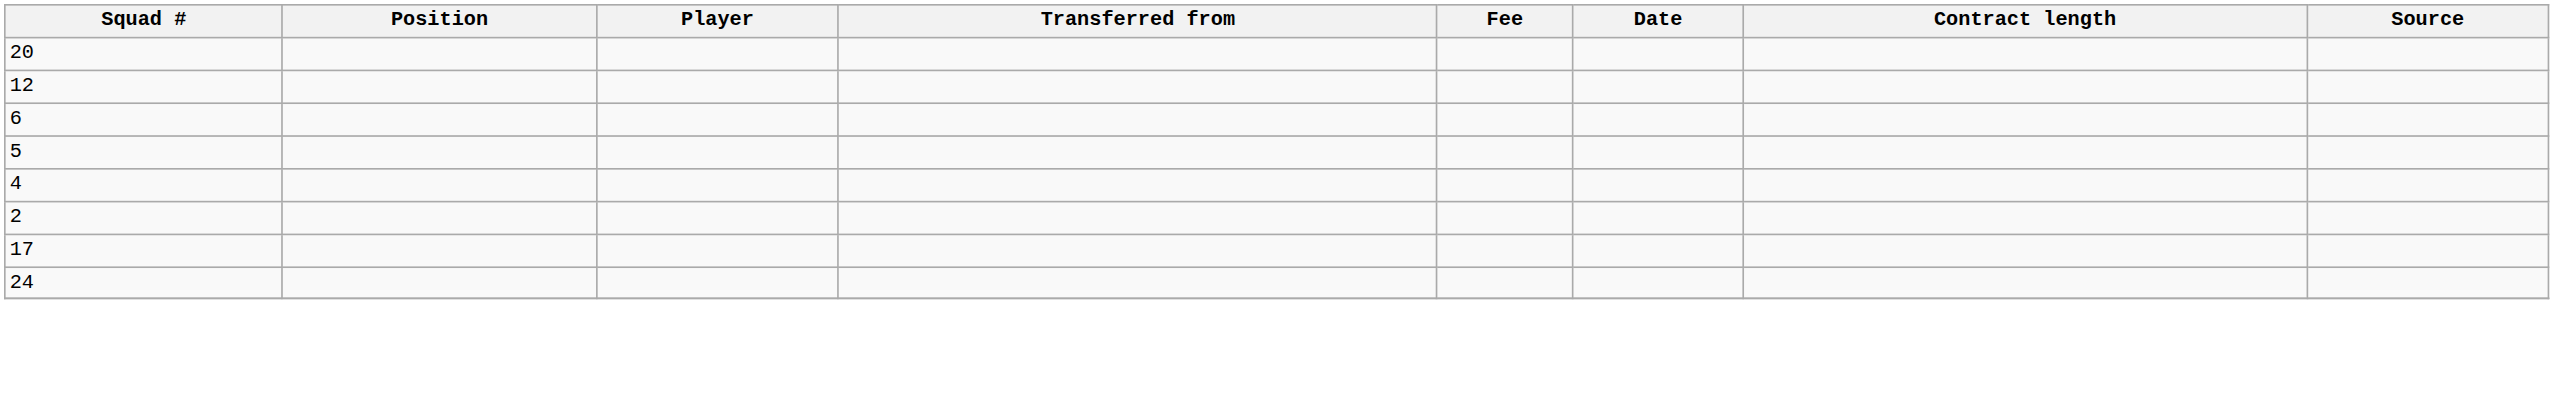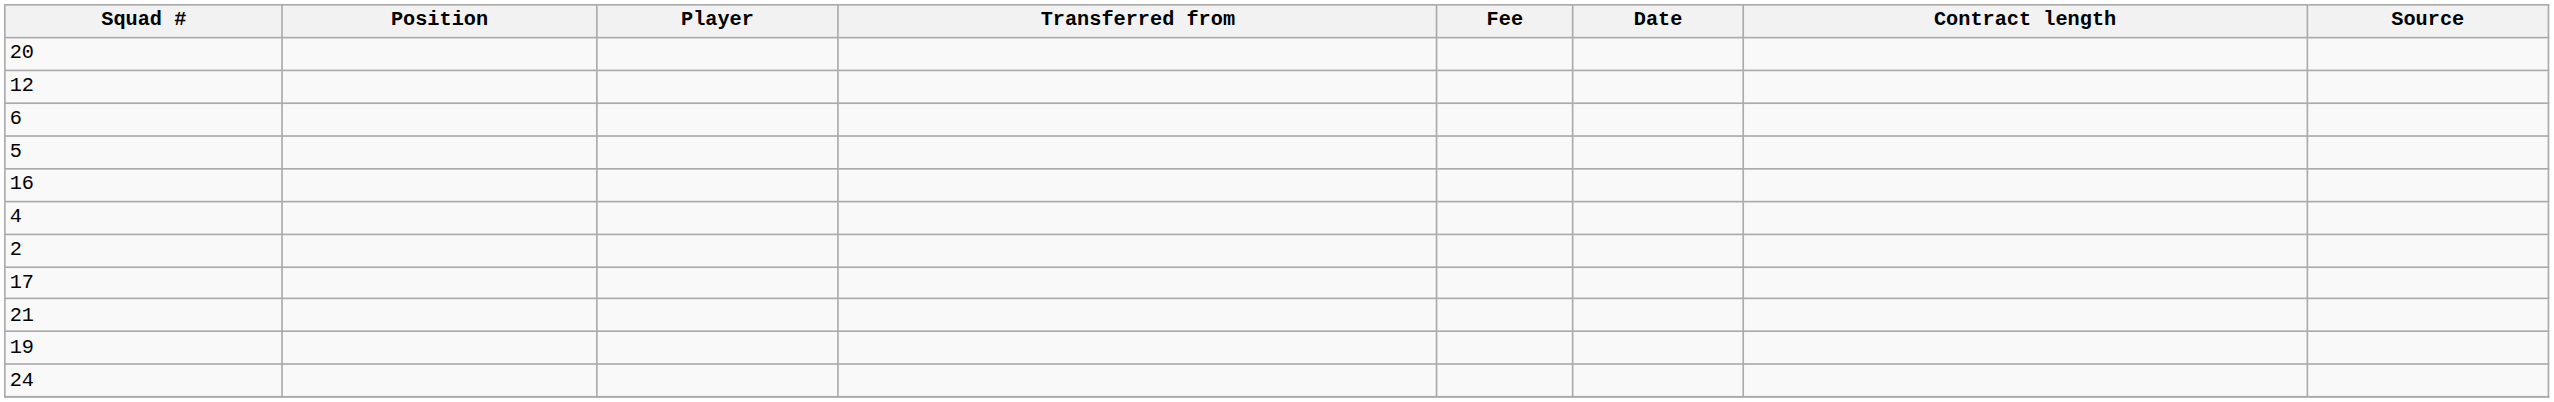 <table width=98% class="wikitable sortable" style="text-align:center; font-size:95%; text-align:left">
 <tr>
 <th>Squad #</th>
 <th>Position</th>
 <th>Player</th>
 <th>Transferred from</th>
 <th>Fee</th>
 <th>Date</th>
 <th>Contract length</th>
 <th>Source</th>
 </tr>
 <tr>
 <td>20</td>
 <td></td>
 <td></td>
 <td></td>
 <td></td>
 <td></td>
 <td></td>
 <td></td>
 </tr>
 <tr>
 <td>12</td>
 <td></td>
 <td></td>
 <td></td>
 <td></td>
 <td></td>
 <td></td>
 <td></td>
 </tr>
 <tr>
 <td>6</td>
 <td></td>
 <td></td>
 <td></td>
 <td></td>
 <td></td>
 <td></td>
 <td></td>
 </tr>
 <tr>
 <td>5</td>
 <td></td>
 <td></td>
 <td></td>
 <td></td>
 <td></td>
 <td></td>
 <td></td>
 </tr>
 <tr>
+<td>16</td>
+<td></td>
+<td></td>
+<td></td>
+<td></td>
+<td></td>
+<td></td>
+<td></td>
+</tr>
+<tr>
 <td>4</td>
 <td></td>
 <td></td>
 <td></td>
 <td></td>
 <td></td>
 <td></td>
 <td></td>
 </tr>
 <tr>
 <td>2</td>
 <td></td>
 <td></td>
 <td></td>
 <td></td>
 <td></td>
 <td></td>
 <td></td>
 </tr>
 <tr>
 <td>17</td>
 <td></td>
 <td></td>
 <td></td>
 <td></td>
 <td></td>
 <td></td>
 <td></td>
 </tr>
 <tr>
+<td>21</td>
+<td></td>
+<td></td>
+<td></td>
+<td></td>
+<td></td>
+<td></td>
+<td></td>
+</tr>
+<tr>
+<td>19</td>
+<td></td>
+<td></td>
+<td></td>
+<td></td>
+<td></td>
+<td></td>
+<td></td>
+</tr>
+<tr>
 <td>24</td>
 <td></td>
 <td></td>
 <td></td>
 <td></td>
 <td></td>
 <td></td>
 <td></td>
 </tr>
 <tr>
 </tr>
 </table>
